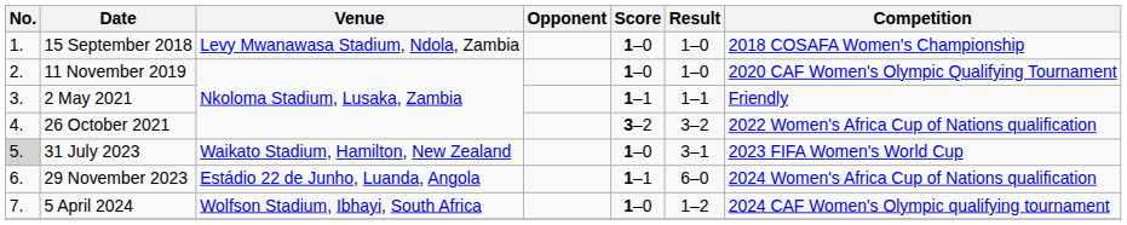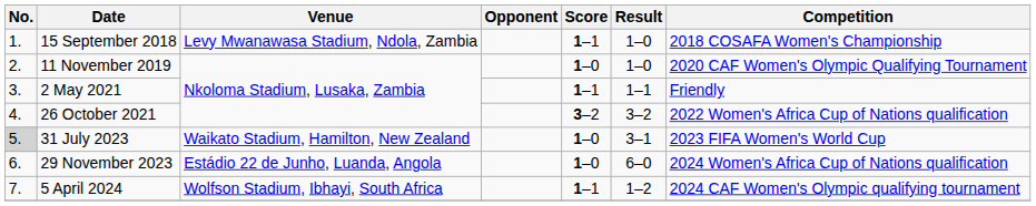 <table class="wikitable">
 <tr>
 <th>No.</th>
 <th>Date</th>
 <th>Venue</th>
 <th>Opponent</th>
 <th>Score</th>
 <th>Result</th>
 <th>Competition</th>
 </tr>
 <tr>
 <td>1.</td>
 <td>15 September 2018</td>
 <td><a href='#'>Levy Mwanawasa Stadium</a>, <a href='#'>Ndola</a>, Zambia</td>
 <td></td>
-<td align=center><strong>1</strong>–0</td>
+<td align=center><strong>1</strong>–1</td>
 <td align=center>1–0</td>
 <td><a href='#'>2018 COSAFA Women's Championship</a></td>
 </tr>
 <tr>
 <td>2.</td>
 <td>11 November 2019</td>
 <td rowspan=3><a href='#'>Nkoloma Stadium</a>, <a href='#'>Lusaka</a>, <a href='#'>Zambia</a></td>
 <td></td>
 <td align=center><strong>1</strong>–0</td>
 <td align=center>1–0</td>
 <td><a href='#'>2020 CAF Women's Olympic Qualifying Tournament</a></td>
 </tr>
 <tr>
 <td>3.</td>
 <td>2 May 2021</td>
 <td></td>
 <td align=center><strong>1</strong>–1</td>
 <td align=center>1–1</td>
 <td><a href='#'>Friendly</a></td>
 </tr>
 <tr>
 <td>4.</td>
 <td>26 October 2021</td>
 <td></td>
 <td align=center><strong>3</strong>–2</td>
 <td align=center>3–2</td>
 <td><a href='#'>2022 Women's Africa Cup of Nations qualification</a></td>
 </tr>
 <tr>
 <td style="background: lightgrey;">5.</td>
 <td>31 July 2023</td>
 <td><a href='#'>Waikato Stadium</a>, <a href='#'>Hamilton</a>, <a href='#'>New Zealand</a></td>
 <td></td>
 <td align=center><strong>1</strong>–0</td>
 <td align=center>3–1</td>
 <td><a href='#'>2023 FIFA Women's World Cup</a></td>
 </tr>
 <tr>
 <td>6.</td>
 <td>29 November 2023</td>
 <td><a href='#'>Estádio 22 de Junho</a>, <a href='#'>Luanda</a>, <a href='#'>Angola</a></td>
 <td></td>
-<td align=center><strong>1</strong>–1</td>
+<td align=center><strong>1</strong>–0</td>
 <td align=center>6–0</td>
 <td><a href='#'>2024 Women's Africa Cup of Nations qualification</a></td>
 </tr>
 <tr>
 <td>7.</td>
 <td>5 April 2024</td>
 <td><a href='#'>Wolfson Stadium</a>, <a href='#'>Ibhayi</a>, <a href='#'>South Africa</a></td>
 <td></td>
-<td align=center><strong>1</strong>–0</td>
+<td align=center><strong>1</strong>–1</td>
 <td align=center>1–2</td>
 <td><a href='#'>2024 CAF Women's Olympic qualifying tournament</a></td>
 </tr>
 <tr>
 </tr>
 </table>
